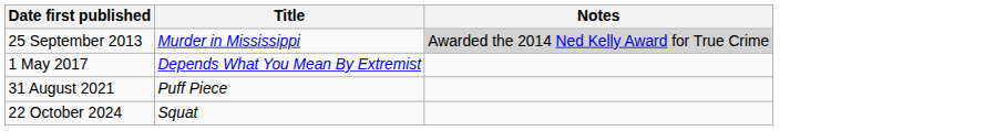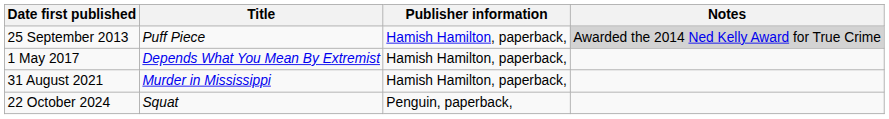 <table class="wikitable">
 <tr>
 <th>Date first published</th>
 <th>Title</th>
+<th>Publisher information</th>
 <th>Notes</th>
 </tr>
 <tr>
 <td>25 September 2013</td>
-<td><em><a href='#'>Murder in Mississippi</a></em><br></td>
+<td><em>Puff Piece</em></td>
+<td><a href='#'>Hamish Hamilton</a>, paperback, </td>
 <td style="background: lightgrey;">Awarded the 2014 <a href='#'>Ned Kelly Award</a> for True Crime</td>
 </tr>
 <tr>
 <td>1 May 2017</td>
 <td><em><a href='#'>Depends What You Mean By Extremist</a></em></td>
+<td>Hamish Hamilton, paperback, </td>
 <td></td>
 </tr>
 <tr>
 <td>31 August 2021</td>
-<td><em>Puff Piece</em></td>
+<td><em><a href='#'>Murder in Mississippi</a></em><br></td>
+<td>Hamish Hamilton, paperback, </td>
 <td></td>
 </tr>
 <tr>
 <td>22 October 2024</td>
 <td><em>Squat</em></td>
+<td>Penguin, paperback, </td>
 <td></td>
 </tr>
 </table>
